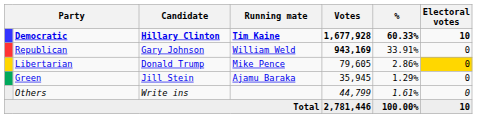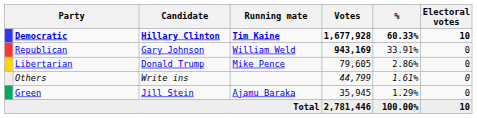 <table class="wikitable">
 <tr>
 <th colspan="2" style="width: 15em">Party</th>
 <th style="width: 10em">Candidate</th>
 <th style="width: 10em">Running mate</th>
 <th style="width: 5em">Votes</th>
 <th style="width: 5em">%</th>
 <th style="width: 5em">Electoral votes</th>
 </tr>
 <tr>
 <th style="background:#33f; width:3px;"></th>
 <td style="width: 130px"><strong><a href='#'>Democratic</a></strong></td>
 <td><strong><a href='#'>Hillary Clinton</a></strong></td>
 <td><strong><a href='#'>Tim Kaine</a></strong></td>
 <td style="text-align:right;"><strong>1,677,928</strong></td>
 <td style="text-align:right;"><strong>60.33%</strong></td>
 <td style="text-align:right;"><strong>10</strong></td>
 </tr>
 <tr>
 <th style="background:#f33; width:3px;"></th>
 <td style="width: 130px"><a href='#'>Republican</a></td>
 <td><a href='#'>Gary Johnson</a></td>
 <td><a href='#'>William Weld</a></td>
 <td style="text-align:right;"><strong>943,169</strong></td>
 <td style="text-align:right;">33.91%</td>
 <td style="text-align:right;">0</td>
 </tr>
 <tr>
 <th style="background:gold; width:3px;"></th>
 <td style="width: 130px"><a href='#'>Libertarian</a></td>
 <td><a href='#'>Donald Trump</a></td>
 <td><a href='#'>Mike Pence</a></td>
 <td style="text-align:right;">79,605</td>
 <td style="text-align:right;">2.86%</td>
-<td style="background: gold; text-align:right;">0</td>
-</tr>
-<tr>
-<th style="background:#00a95c; width:3px;"></th>
-<td style="width: 130px"><a href='#'>Green</a></td>
-<td><a href='#'>Jill Stein</a></td>
-<td><a href='#'>Ajamu Baraka</a></td>
-<td style="text-align:right;">35,945</td>
-<td style="text-align:right;">1.29%</td>
 <td style="text-align:right;">0</td>
 </tr>
 <tr>
 <th style="background:#eee; width:3px;"></th>
 <td style="width: 130px"><em>Others</em></td>
 <td><em>Write ins</em></td>
 <td></td>
 <td style="text-align:right;"><em>44,799</em></td>
 <td style="text-align:right;"><em>1.61%</em></td>
 <td style="text-align:right;"><em>0</em></td>
 </tr>
+<tr>
+<th style="background:#00a95c; width:3px;"></th>
+<td style="width: 130px"><a href='#'>Green</a></td>
+<td><a href='#'>Jill Stein</a></td>
+<td><a href='#'>Ajamu Baraka</a></td>
+<td style="text-align:right;">35,945</td>
+<td style="text-align:right;">1.29%</td>
+<td style="text-align:right;">0</td>
+</tr>
 <tr style="background:#eee; text-align:right;">
 <td colspan="4"><strong>Total</strong></td>
 <td><strong>2,781,446</strong></td>
 <td><strong>100.00%</strong></td>
 <td><strong>10</strong></td>
 </tr>
 </table>
